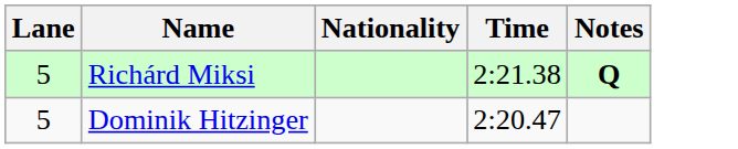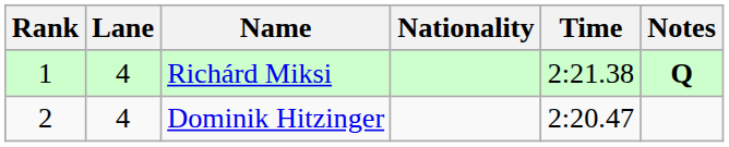 <table class="wikitable sortable" style="text-align:center">
 <tr>
+<th>Rank</th>
 <th>Lane</th>
 <th>Name</th>
 <th>Nationality</th>
 <th>Time</th>
 <th>Notes</th>
 </tr>
 <tr bgcolor=ccffcc>
-<td>5</td>
+<td>1</td>
+<td>4</td>
 <td align=left><a href='#'>Richárd Miksi</a></td>
 <td align=left></td>
 <td>2:21.38</td>
 <td><strong>Q</strong></td>
 </tr>
 <tr>
-<td>5</td>
+<td>2</td>
+<td>4</td>
 <td align=left><a href='#'>Dominik Hitzinger</a></td>
 <td align=left></td>
 <td>2:20.47</td>
 <td></td>
 </tr>
 </table>
